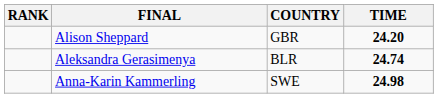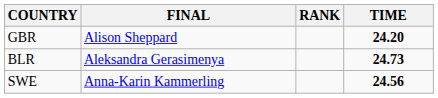 <table class="wikitable">
 <tr>
+<th>COUNTRY</th>
+<th align="left" style="width: 15em">FINAL</th>
 <th>RANK</th>
-<th align="left" style="width: 15em">FINAL</th>
-<th>COUNTRY</th>
 <th style="width: 6em">TIME</th>
 </tr>
 <tr>
+<td> GBR</td>
+<td><a href='#'>Alison Sheppard</a></td>
 <td align="center"></td>
-<td><a href='#'>Alison Sheppard</a></td>
-<td> GBR</td>
 <td align="center"><strong>24.20</strong></td>
 </tr>
 <tr>
+<td> BLR</td>
+<td><a href='#'>Aleksandra Gerasimenya</a></td>
 <td align="center"></td>
-<td><a href='#'>Aleksandra Gerasimenya</a></td>
-<td> BLR</td>
-<td align="center"><strong>24.74</strong></td>
+<td align="center"><strong>24.73</strong></td>
 </tr>
 <tr>
+<td> SWE</td>
+<td><a href='#'>Anna-Karin Kammerling</a></td>
 <td align="center"></td>
-<td><a href='#'>Anna-Karin Kammerling</a></td>
-<td> SWE</td>
-<td align="center"><strong>24.98</strong></td>
+<td align="center"><strong>24.56</strong></td>
 </tr>
 </table>
